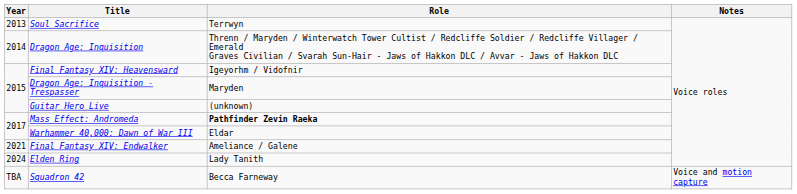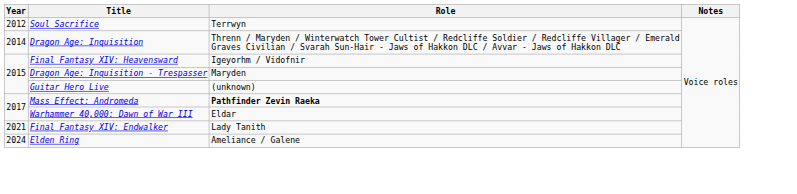 <table class="wikitable sortable">
 <tr>
 <th>Year</th>
 <th>Title</th>
 <th>Role</th>
 <th class="unsortable">Notes</th>
 </tr>
 <tr>
-<td>2013</td>
+<td>2012</td>
 <td><em><a href='#'>Soul Sacrifice</a></em></td>
 <td>Terrwyn</td>
 <td rowspan="9">Voice roles</td>
 </tr>
 <tr>
 <td>2014</td>
 <td><em><a href='#'>Dragon Age: Inquisition</a></em></td>
 <td>Threnn / Maryden / Winterwatch Tower Cultist / Redcliffe Soldier / Redcliffe Villager / Emerald<br> Graves Civilian / Svarah Sun-Hair - Jaws of Hakkon DLC / Avvar - Jaws of Hakkon DLC</td>
 </tr>
 <tr>
 <td rowspan="3">2015</td>
 <td><em><a href='#'>Final Fantasy XIV: Heavensward</a></em></td>
 <td>Igeyorhm / Vidofnir</td>
 </tr>
 <tr>
 <td><em><a href='#'>Dragon Age: Inquisition - Trespasser</a></em></td>
 <td>Maryden</td>
 </tr>
 <tr>
 <td><em><a href='#'>Guitar Hero Live</a></em></td>
 <td>(unknown)</td>
 </tr>
 <tr>
 <td rowspan="2">2017</td>
 <td><em><a href='#'>Mass Effect: Andromeda</a></em></td>
 <td><strong>Pathfinder Zevin Raeka</strong></td>
 </tr>
 <tr>
 <td><em><a href='#'>Warhammer 40,000: Dawn of War III</a></em></td>
 <td>Eldar</td>
 </tr>
 <tr>
 <td>2021</td>
 <td><em><a href='#'>Final Fantasy XIV: Endwalker</a></em></td>
-<td>Ameliance / Galene</td>
+<td>Lady Tanith</td>
 </tr>
 <tr>
 <td>2024</td>
 <td><em><a href='#'>Elden Ring</a></em></td>
-<td>Lady Tanith</td>
-</tr>
-<tr>
-<td>TBA</td>
-<td><em><a href='#'>Squadron 42</a></em></td>
-<td>Becca Farneway</td>
-<td>Voice and <a href='#'>motion capture</a></td>
+<td>Ameliance / Galene</td>
 </tr>
 </table>
